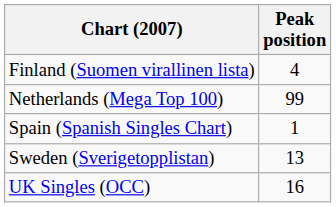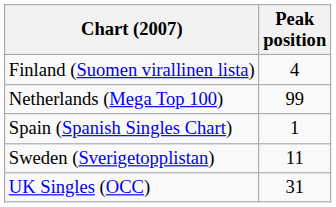 <table class="wikitable sortable">
 <tr>
 <th>Chart (2007)</th>
 <th>Peak<br>position</th>
 </tr>
 <tr>
 <td>Finland (<a href='#'>Suomen virallinen lista</a>)</td>
 <td align="center">4</td>
 </tr>
 <tr>
 <td>Netherlands (<a href='#'>Mega Top 100</a>)</td>
 <td align="center">99</td>
 </tr>
 <tr>
 <td>Spain (<a href='#'>Spanish Singles Chart</a>)</td>
 <td align="center">1</td>
 </tr>
 <tr>
 <td>Sweden (<a href='#'>Sverigetopplistan</a>)</td>
-<td align="center">13</td>
+<td align="center">11</td>
 </tr>
 <tr>
 <td><a href='#'>UK Singles</a> (<a href='#'>OCC</a>)</td>
-<td align="center">16</td>
+<td align="center">31</td>
 </tr>
 </table>
